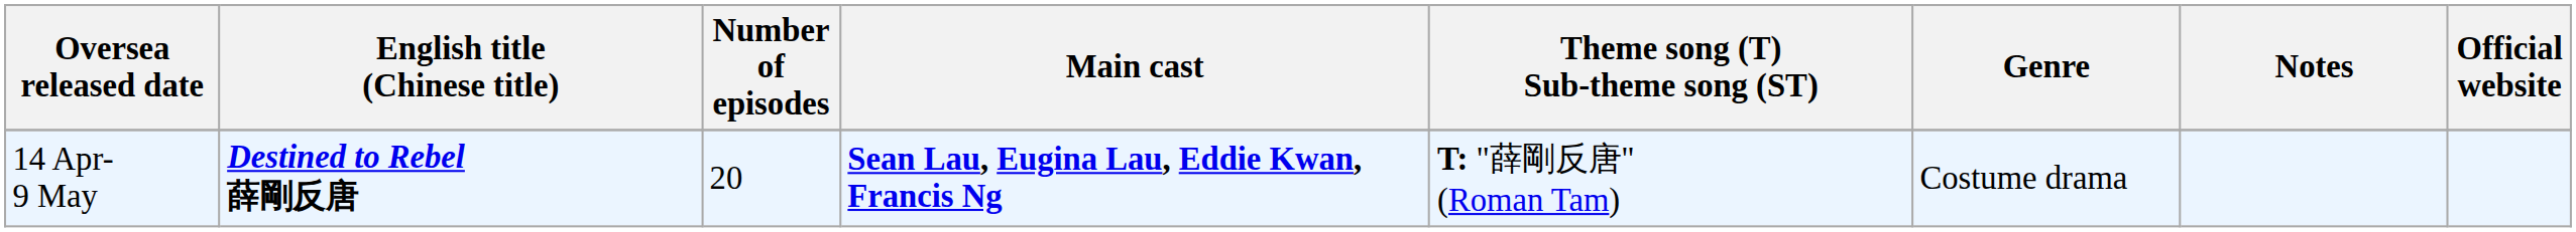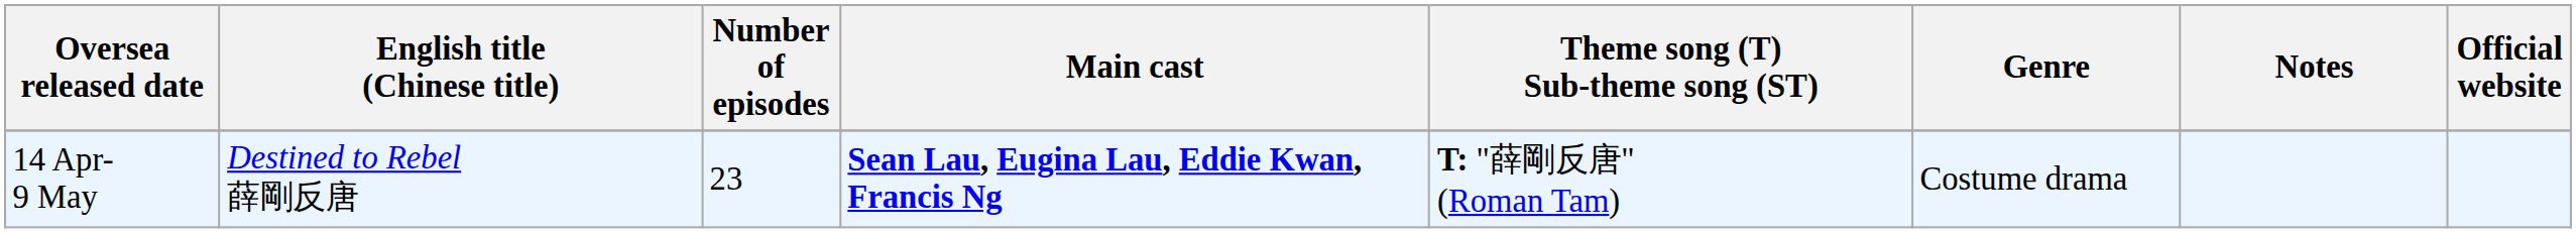 <table class="wikitable">
 <tr>
 <th align=center width=8% bgcolor="silver">Oversea <br> released date</th>
 <th align=center width=18% bgcolor="silver">English title <br> (Chinese title)</th>
 <th align=center width=5% bgcolor="silver">Number of episodes</th>
 <th align=center width=22% bgcolor="silver">Main cast</th>
 <th align=center width=18% bgcolor="silver">Theme song (T) <br>Sub-theme song (ST)</th>
 <th align=center width=10% bgcolor="silver">Genre</th>
 <th align=center width=10% bgcolor="silver">Notes</th>
 <th align=center width=1% bgcolor="silver">Official website</th>
 </tr>
 <tr>
 </tr>
 <tr ---- bgcolor="#ebf5ff">
 <td>14 Apr- <br> 9 May</td>
-<td><strong><em><a href='#'>Destined to Rebel</a></em> <br> 薛剛反唐</strong></td>
-<td>20</td>
+<td><em><a href='#'>Destined to Rebel</a></em> <br> 薛剛反唐</td>
+<td>23</td>
 <td><strong><a href='#'>Sean Lau</a>, <a href='#'>Eugina Lau</a>, <a href='#'>Eddie Kwan</a>, <a href='#'>Francis Ng</a></strong></td>
 <td><strong>T:</strong> "薛剛反唐" <br> (<a href='#'>Roman Tam</a>)</td>
 <td>Costume drama</td>
 <td></td>
 <td></td>
 </tr>
 </table>
